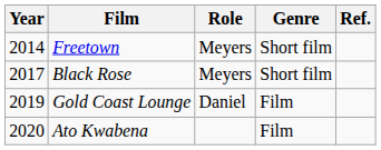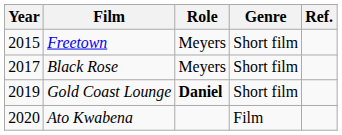 <table class="wikitable">
 <tr>
 <th>Year</th>
 <th>Film</th>
 <th>Role</th>
 <th>Genre</th>
 <th>Ref.</th>
 </tr>
 <tr>
-<td>2014</td>
+<td>2015</td>
 <td><em><a href='#'>Freetown</a></em></td>
 <td>Meyers</td>
 <td>Short film</td>
 <td></td>
 </tr>
 <tr>
 <td>2017</td>
 <td><em>Black Rose</em></td>
 <td>Meyers</td>
 <td>Short film</td>
 <td></td>
 </tr>
 <tr>
 <td>2019</td>
 <td><em>Gold Coast Lounge</em></td>
-<td>Daniel</td>
-<td>Film</td>
+<td><strong>Daniel</strong></td>
+<td>Short film</td>
 <td></td>
 </tr>
 <tr>
 <td>2020</td>
 <td><em>Ato Kwabena</em></td>
 <td></td>
 <td>Film</td>
 <td></td>
 </tr>
 </table>
